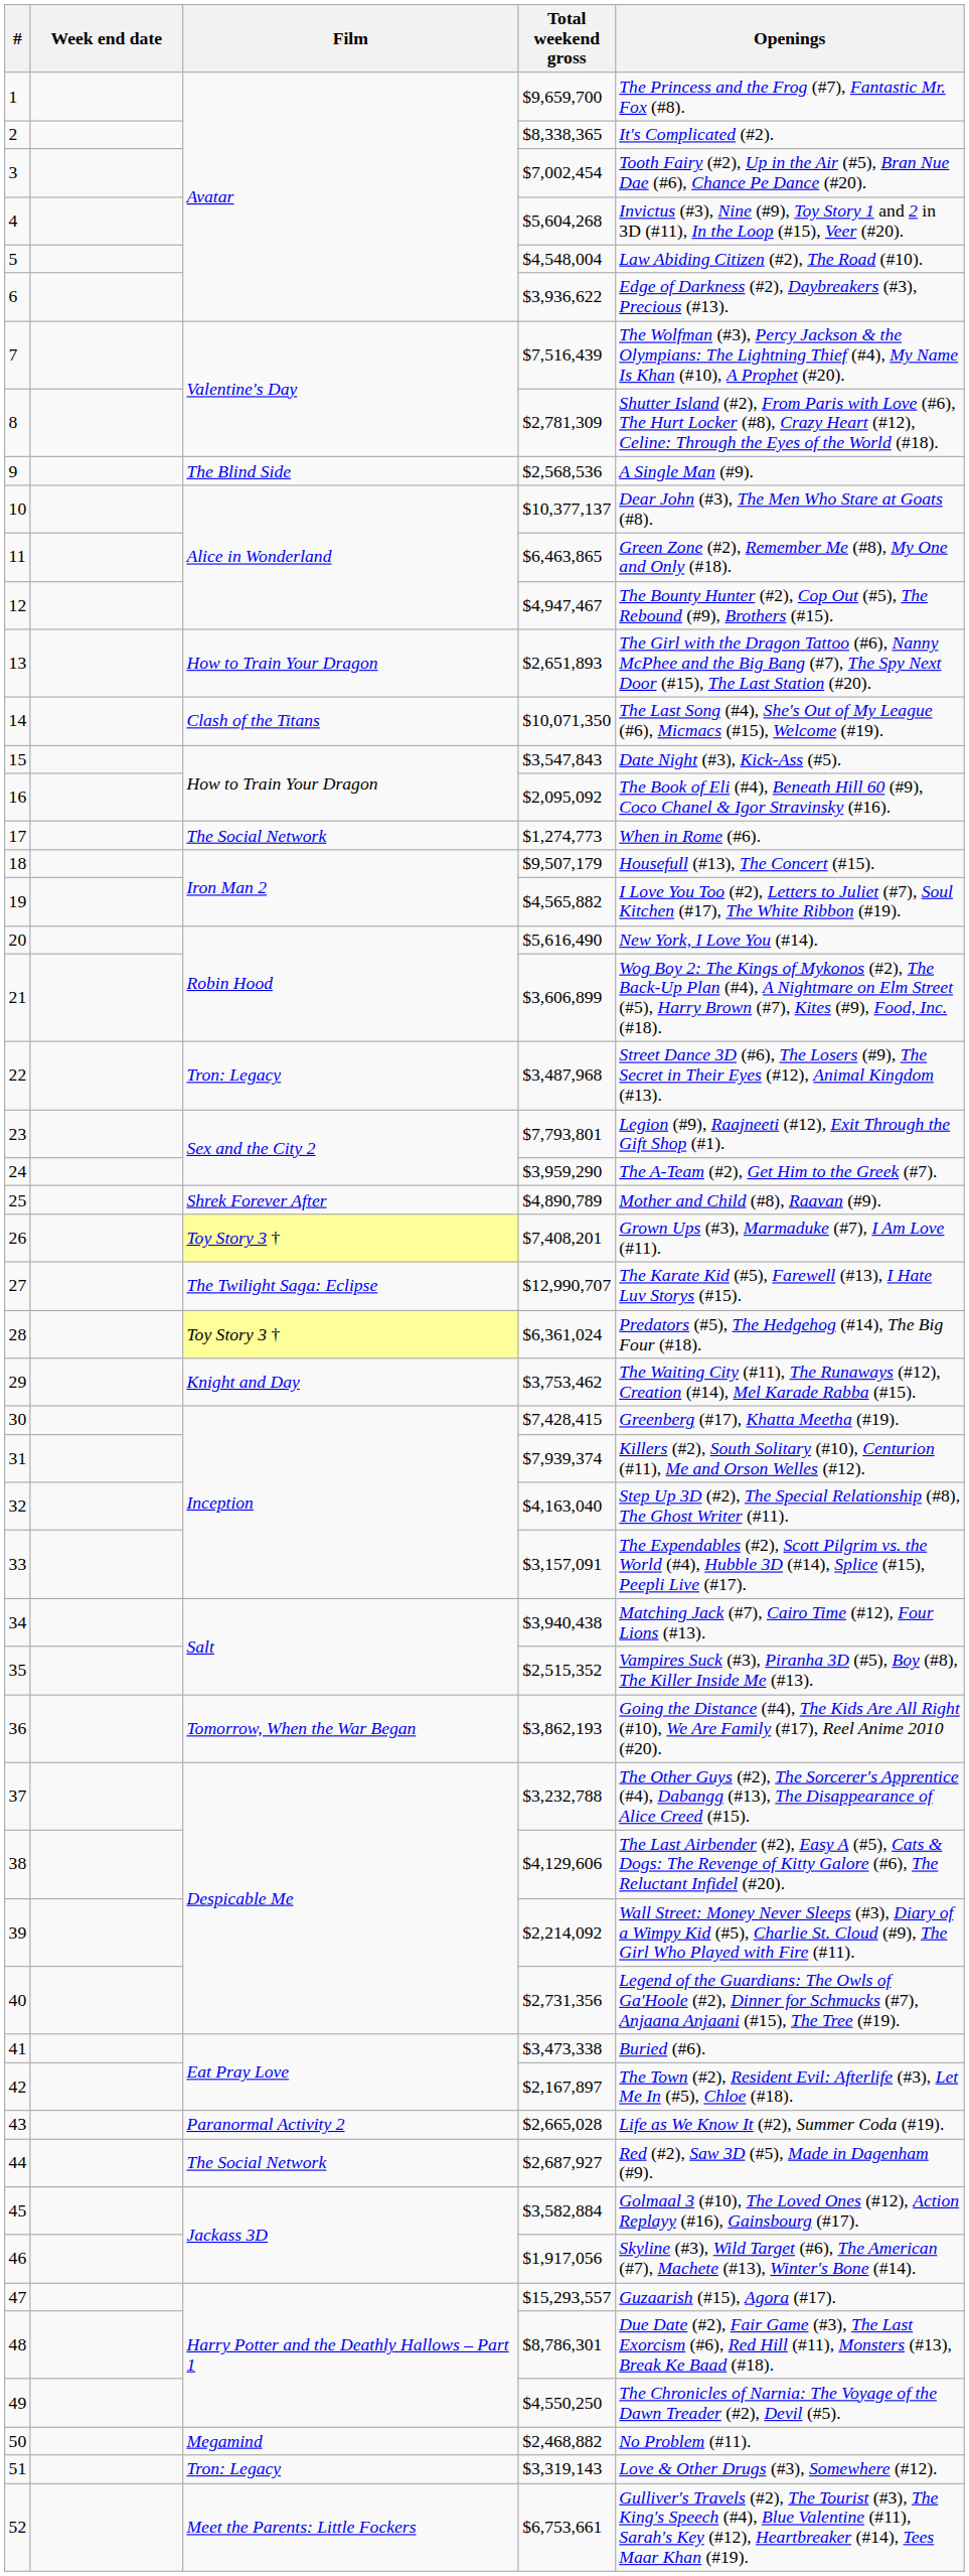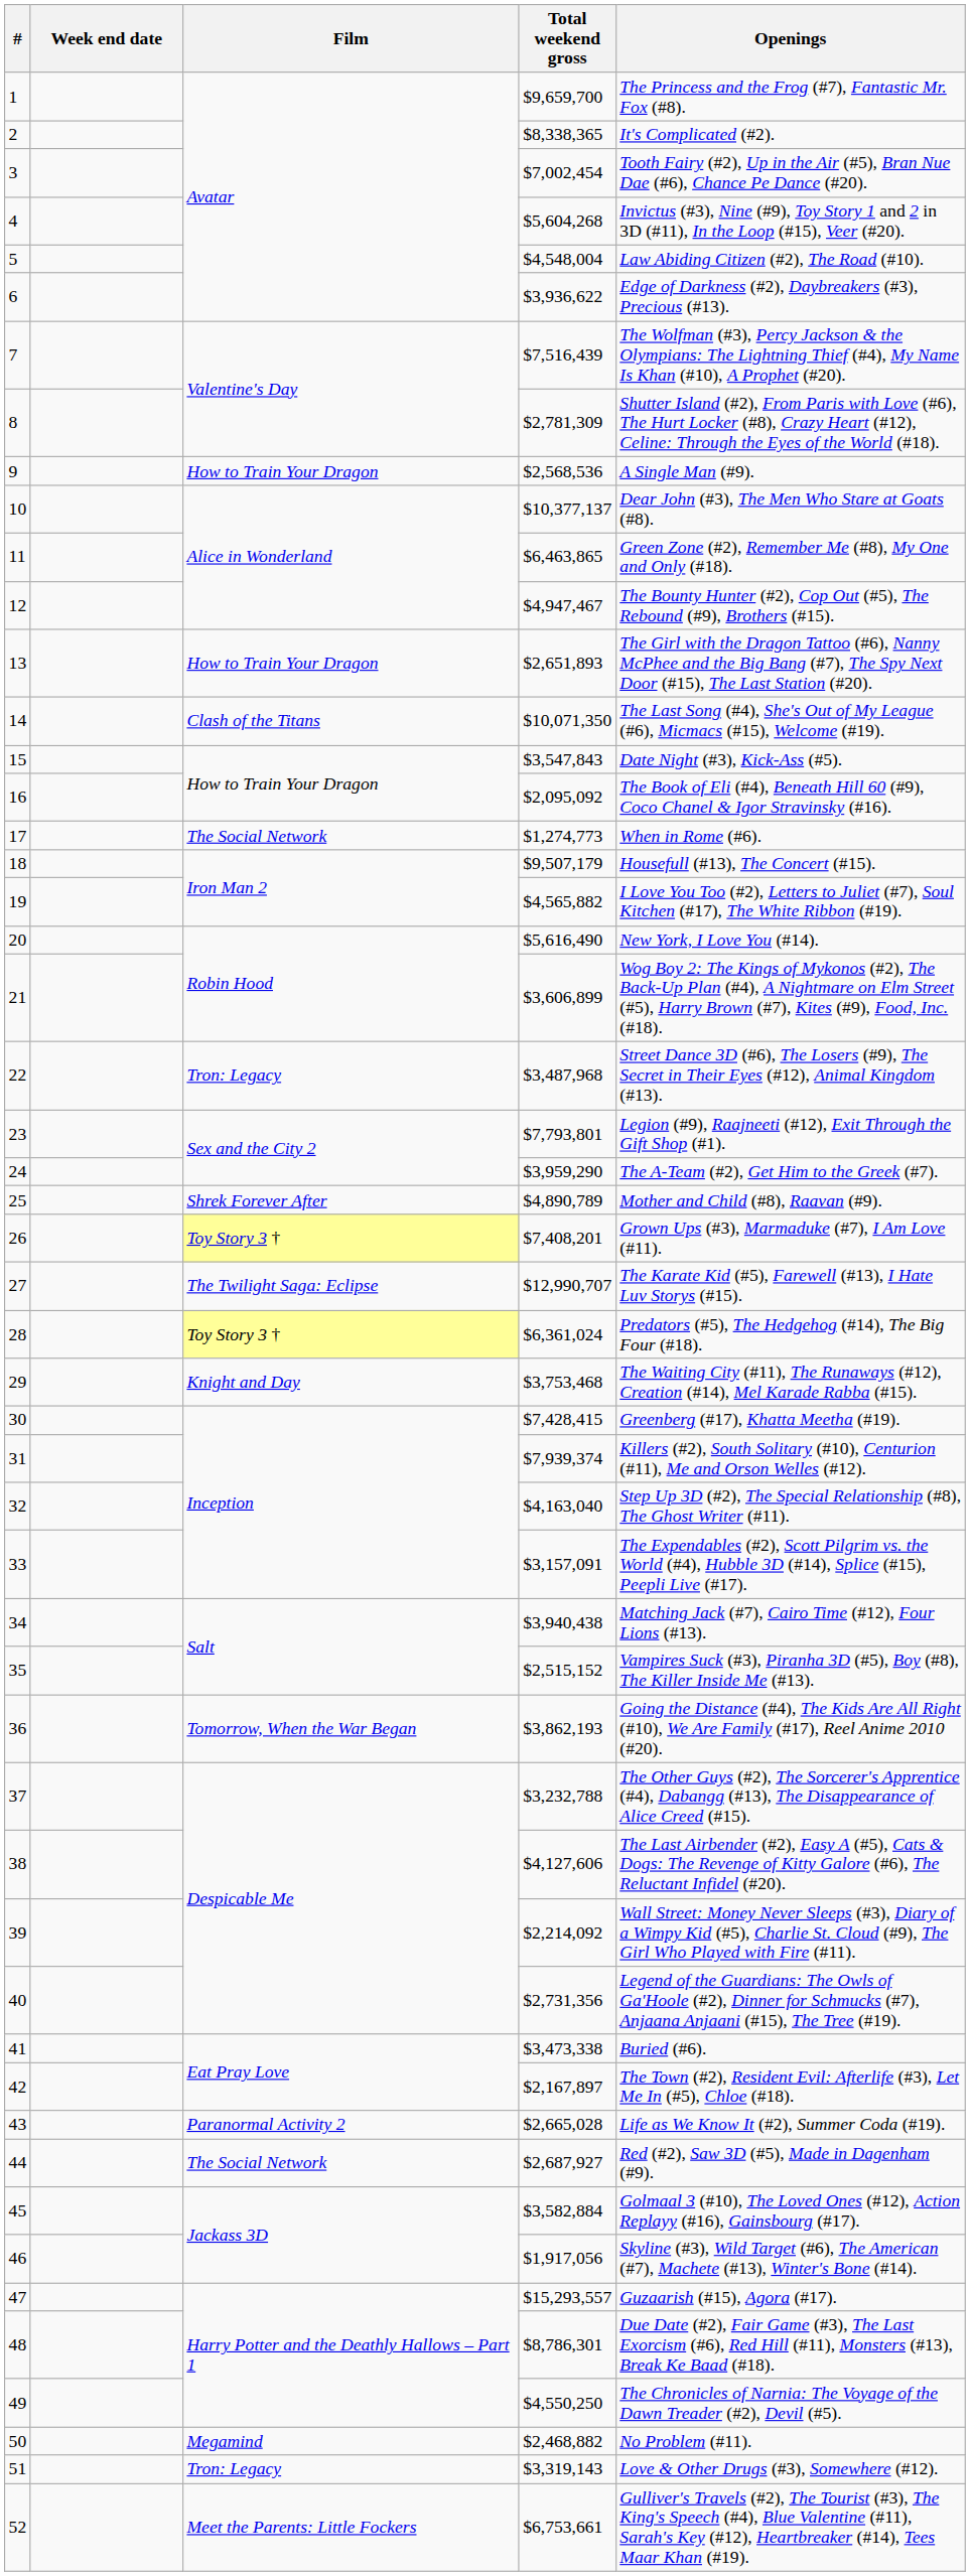 <table class="wikitable sortable">
 <tr>
 <th abbr="Week">#</th>
 <th abbr="Date" style="width:130px">Week end date</th>
 <th style="width:35%;">Film</th>
 <th abbr="Gross">Total<br>weekend<br>gross</th>
 <th>Openings</th>
 </tr>
 <tr>
 <td>1</td>
 <td></td>
 <td rowspan="6"><em><a href='#'>Avatar</a></em></td>
 <td>$9,659,700</td>
 <td><em><a href='#'>The Princess and the Frog</a></em> (#7), <em><a href='#'>Fantastic Mr. Fox</a></em> (#8).</td>
 </tr>
 <tr>
 <td>2</td>
 <td></td>
 <td>$8,338,365</td>
 <td><em><a href='#'>It's Complicated</a></em> (#2).</td>
 </tr>
 <tr>
 <td>3</td>
 <td></td>
 <td>$7,002,454</td>
 <td><em><a href='#'>Tooth Fairy</a></em> (#2), <em><a href='#'>Up in the Air</a></em> (#5), <em><a href='#'>Bran Nue Dae</a></em> (#6), <em><a href='#'>Chance Pe Dance</a></em> (#20).</td>
 </tr>
 <tr>
 <td>4</td>
 <td></td>
 <td>$5,604,268</td>
 <td><em><a href='#'>Invictus</a></em> (#3), <em><a href='#'>Nine</a></em> (#9), <em><a href='#'>Toy Story 1</a></em> and <em><a href='#'>2</a></em> in 3D (#11), <em><a href='#'>In the Loop</a></em> (#15), <em><a href='#'>Veer</a></em> (#20).</td>
 </tr>
 <tr>
 <td>5</td>
 <td></td>
 <td>$4,548,004</td>
 <td><em><a href='#'>Law Abiding Citizen</a></em> (#2), <em><a href='#'>The Road</a></em> (#10).</td>
 </tr>
 <tr>
 <td>6</td>
 <td></td>
 <td>$3,936,622</td>
 <td><em><a href='#'>Edge of Darkness</a></em> (#2), <em><a href='#'>Daybreakers</a></em> (#3), <em><a href='#'>Precious</a></em> (#13).</td>
 </tr>
 <tr>
 <td>7</td>
 <td></td>
 <td rowspan="2"><em><a href='#'>Valentine's Day</a></em></td>
 <td>$7,516,439</td>
 <td><em><a href='#'>The Wolfman</a></em> (#3), <em><a href='#'>Percy Jackson & the Olympians: The Lightning Thief</a></em> (#4), <em><a href='#'>My Name Is Khan</a></em> (#10), <em><a href='#'>A Prophet</a></em> (#20).</td>
 </tr>
 <tr>
 <td>8</td>
 <td></td>
 <td>$2,781,309</td>
 <td><em><a href='#'>Shutter Island</a></em> (#2), <em><a href='#'>From Paris with Love</a></em> (#6), <em><a href='#'>The Hurt Locker</a></em> (#8), <em><a href='#'>Crazy Heart</a></em> (#12), <em><a href='#'>Celine: Through the Eyes of the World</a></em> (#18).</td>
 </tr>
 <tr>
 <td>9</td>
 <td></td>
-<td><em><a href='#'>The Blind Side</a></em></td>
+<td><em><a href='#'>How to Train Your Dragon</a></em></td>
 <td>$2,568,536</td>
 <td><em><a href='#'>A Single Man</a></em> (#9).</td>
 </tr>
 <tr>
 <td>10</td>
 <td></td>
 <td rowspan="3"><em><a href='#'>Alice in Wonderland</a></em></td>
 <td>$10,377,137</td>
 <td><em><a href='#'>Dear John</a></em> (#3), <em><a href='#'>The Men Who Stare at Goats</a></em> (#8).</td>
 </tr>
 <tr>
 <td>11</td>
 <td></td>
 <td>$6,463,865</td>
 <td><em><a href='#'>Green Zone</a></em> (#2), <em><a href='#'>Remember Me</a></em> (#8), <em><a href='#'>My One and Only</a></em> (#18).</td>
 </tr>
 <tr>
 <td>12</td>
 <td></td>
 <td>$4,947,467</td>
 <td><em><a href='#'>The Bounty Hunter</a></em> (#2), <em><a href='#'>Cop Out</a></em> (#5), <em><a href='#'>The Rebound</a></em> (#9), <em><a href='#'>Brothers</a></em> (#15).</td>
 </tr>
 <tr>
 <td>13</td>
 <td></td>
 <td><em><a href='#'>How to Train Your Dragon</a></em></td>
 <td>$2,651,893</td>
 <td><em><a href='#'>The Girl with the Dragon Tattoo</a></em> (#6), <em><a href='#'>Nanny McPhee and the Big Bang</a></em> (#7), <em><a href='#'>The Spy Next Door</a></em> (#15), <em><a href='#'>The Last Station</a></em> (#20).</td>
 </tr>
 <tr>
 <td>14</td>
 <td></td>
 <td><em><a href='#'>Clash of the Titans</a></em></td>
 <td>$10,071,350</td>
 <td><em><a href='#'>The Last Song</a></em> (#4), <em><a href='#'>She's Out of My League</a></em> (#6), <em><a href='#'>Micmacs</a></em> (#15), <em><a href='#'>Welcome</a></em> (#19).</td>
 </tr>
 <tr>
 <td>15</td>
 <td></td>
 <td rowspan="2"><em>How to Train Your Dragon</em></td>
 <td>$3,547,843</td>
 <td><em><a href='#'>Date Night</a></em> (#3), <em><a href='#'>Kick-Ass</a></em> (#5).</td>
 </tr>
 <tr>
 <td>16</td>
 <td></td>
 <td>$2,095,092</td>
 <td><em><a href='#'>The Book of Eli</a></em> (#4), <em><a href='#'>Beneath Hill 60</a></em> (#9), <em><a href='#'>Coco Chanel & Igor Stravinsky</a></em> (#16).</td>
 </tr>
 <tr>
 <td>17</td>
 <td></td>
 <td><em><a href='#'>The Social Network</a></em></td>
 <td>$1,274,773</td>
 <td><em><a href='#'>When in Rome</a></em> (#6).</td>
 </tr>
 <tr>
 <td>18</td>
 <td></td>
 <td rowspan="2"><em><a href='#'>Iron Man 2</a></em></td>
 <td>$9,507,179</td>
 <td><em><a href='#'>Housefull</a></em> (#13), <em><a href='#'>The Concert</a></em> (#15).</td>
 </tr>
 <tr>
 <td>19</td>
 <td></td>
 <td>$4,565,882</td>
 <td><em><a href='#'>I Love You Too</a></em> (#2), <em><a href='#'>Letters to Juliet</a></em> (#7), <em><a href='#'>Soul Kitchen</a></em> (#17), <em><a href='#'>The White Ribbon</a></em> (#19).</td>
 </tr>
 <tr>
 <td>20</td>
 <td></td>
 <td rowspan="2"><em><a href='#'>Robin Hood</a></em></td>
 <td>$5,616,490</td>
 <td><em><a href='#'>New York, I Love You</a></em> (#14).</td>
 </tr>
 <tr>
 <td>21</td>
 <td></td>
 <td>$3,606,899</td>
 <td><em><a href='#'>Wog Boy 2: The Kings of Mykonos</a></em> (#2), <em><a href='#'>The Back-Up Plan</a></em> (#4), <em><a href='#'>A Nightmare on Elm Street</a></em> (#5), <em><a href='#'>Harry Brown</a></em> (#7), <em><a href='#'>Kites</a></em> (#9), <em><a href='#'>Food, Inc.</a></em> (#18).</td>
 </tr>
 <tr>
 <td>22</td>
 <td></td>
 <td><em><a href='#'>Tron: Legacy</a></em></td>
 <td>$3,487,968</td>
 <td><em><a href='#'>Street Dance 3D</a></em> (#6), <em><a href='#'>The Losers</a></em> (#9), <em><a href='#'>The Secret in Their Eyes</a></em> (#12), <em><a href='#'>Animal Kingdom</a></em> (#13).</td>
 </tr>
 <tr>
 <td>23</td>
 <td></td>
 <td rowspan="2"><em><a href='#'>Sex and the City 2</a></em></td>
 <td>$7,793,801</td>
 <td><em><a href='#'>Legion</a></em> (#9), <em><a href='#'>Raajneeti</a></em> (#12), <em><a href='#'>Exit Through the Gift Shop</a></em> (#1).</td>
 </tr>
 <tr>
 <td>24</td>
 <td></td>
 <td>$3,959,290</td>
 <td><em><a href='#'>The A-Team</a></em> (#2), <em><a href='#'>Get Him to the Greek</a></em> (#7).</td>
 </tr>
 <tr>
 <td>25</td>
 <td></td>
 <td><em><a href='#'>Shrek Forever After</a></em></td>
 <td>$4,890,789</td>
 <td><em><a href='#'>Mother and Child</a></em> (#8), <em><a href='#'>Raavan</a></em> (#9).</td>
 </tr>
 <tr>
 <td>26</td>
 <td></td>
 <td style="background-color:#FFFF99"><em><a href='#'>Toy Story 3</a></em> †</td>
 <td>$7,408,201</td>
 <td><em><a href='#'>Grown Ups</a></em> (#3), <em><a href='#'>Marmaduke</a></em> (#7), <em><a href='#'>I Am Love</a></em> (#11).</td>
 </tr>
 <tr>
 <td>27</td>
 <td></td>
 <td><em><a href='#'>The Twilight Saga: Eclipse</a></em></td>
 <td>$12,990,707</td>
 <td><em><a href='#'>The Karate Kid</a></em> (#5), <em><a href='#'>Farewell</a></em> (#13), <em><a href='#'>I Hate Luv Storys</a></em> (#15).</td>
 </tr>
 <tr>
 <td>28</td>
 <td></td>
 <td style="background-color:#FFFF99"><em>Toy Story 3</em> †</td>
 <td>$6,361,024</td>
 <td><em><a href='#'>Predators</a></em> (#5), <em><a href='#'>The Hedgehog</a></em> (#14), <em>The Big Four</em> (#18).</td>
 </tr>
 <tr>
 <td>29</td>
 <td></td>
 <td><em><a href='#'>Knight and Day</a></em></td>
-<td>$3,753,462</td>
+<td>$3,753,468</td>
 <td><em><a href='#'>The Waiting City</a></em> (#11), <em><a href='#'>The Runaways</a></em> (#12), <em><a href='#'>Creation</a></em> (#14), <em><a href='#'>Mel Karade Rabba</a></em> (#15).</td>
 </tr>
 <tr>
 <td>30</td>
 <td></td>
 <td rowspan="4"><em><a href='#'>Inception</a></em></td>
 <td>$7,428,415</td>
 <td><em><a href='#'>Greenberg</a></em> (#17), <em><a href='#'>Khatta Meetha</a></em> (#19).</td>
 </tr>
 <tr>
 <td>31</td>
 <td></td>
 <td>$7,939,374</td>
 <td><em><a href='#'>Killers</a></em> (#2), <em><a href='#'>South Solitary</a></em> (#10), <em><a href='#'>Centurion</a></em> (#11), <em><a href='#'>Me and Orson Welles</a></em> (#12).</td>
 </tr>
 <tr>
 <td>32</td>
 <td></td>
 <td>$4,163,040</td>
 <td><em><a href='#'>Step Up 3D</a></em> (#2), <em><a href='#'>The Special Relationship</a></em> (#8), <em><a href='#'>The Ghost Writer</a></em> (#11).</td>
 </tr>
 <tr>
 <td>33</td>
 <td></td>
 <td>$3,157,091</td>
 <td><em><a href='#'>The Expendables</a></em> (#2), <em><a href='#'>Scott Pilgrim vs. the World</a></em> (#4), <em><a href='#'>Hubble 3D</a></em> (#14), <em><a href='#'>Splice</a></em> (#15), <em><a href='#'>Peepli Live</a></em> (#17).</td>
 </tr>
 <tr>
 <td>34</td>
 <td></td>
 <td rowspan="2"><em><a href='#'>Salt</a></em></td>
 <td>$3,940,438</td>
 <td><em><a href='#'>Matching Jack</a></em> (#7), <em><a href='#'>Cairo Time</a></em> (#12), <em><a href='#'>Four Lions</a></em> (#13).</td>
 </tr>
 <tr>
 <td>35</td>
 <td></td>
-<td>$2,515,352</td>
+<td>$2,515,152</td>
 <td><em><a href='#'>Vampires Suck</a></em> (#3), <em><a href='#'>Piranha 3D</a></em> (#5), <em><a href='#'>Boy</a></em> (#8), <em><a href='#'>The Killer Inside Me</a></em> (#13).</td>
 </tr>
 <tr>
 <td>36</td>
 <td></td>
 <td><em><a href='#'>Tomorrow, When the War Began</a></em></td>
 <td>$3,862,193</td>
 <td><em><a href='#'>Going the Distance</a></em> (#4), <em><a href='#'>The Kids Are All Right</a></em> (#10), <em><a href='#'>We Are Family</a></em> (#17), <em>Reel Anime 2010</em> (#20).</td>
 </tr>
 <tr>
 <td>37</td>
 <td></td>
 <td rowspan="4"><em><a href='#'>Despicable Me</a></em></td>
 <td>$3,232,788</td>
 <td><em><a href='#'>The Other Guys</a></em> (#2), <em><a href='#'>The Sorcerer's Apprentice</a></em> (#4), <em><a href='#'>Dabangg</a></em> (#13), <em><a href='#'>The Disappearance of Alice Creed</a></em> (#15).</td>
 </tr>
 <tr>
 <td>38</td>
 <td></td>
-<td>$4,129,606</td>
+<td>$4,127,606</td>
 <td><em><a href='#'>The Last Airbender</a></em> (#2), <em><a href='#'>Easy A</a></em> (#5), <em><a href='#'>Cats & Dogs: The Revenge of Kitty Galore</a></em> (#6), <em><a href='#'>The Reluctant Infidel</a></em> (#20).</td>
 </tr>
 <tr>
 <td>39</td>
 <td></td>
 <td>$2,214,092</td>
 <td><em><a href='#'>Wall Street: Money Never Sleeps</a></em> (#3), <em><a href='#'>Diary of a Wimpy Kid</a></em> (#5), <em><a href='#'>Charlie St. Cloud</a></em> (#9), <em><a href='#'>The Girl Who Played with Fire</a></em> (#11).</td>
 </tr>
 <tr>
 <td>40</td>
 <td></td>
 <td>$2,731,356</td>
 <td><em><a href='#'>Legend of the Guardians: The Owls of Ga'Hoole</a></em> (#2), <em><a href='#'>Dinner for Schmucks</a></em> (#7), <em><a href='#'>Anjaana Anjaani</a></em> (#15), <em><a href='#'>The Tree</a></em> (#19).</td>
 </tr>
 <tr>
 <td>41</td>
 <td></td>
 <td rowspan="2"><em><a href='#'>Eat Pray Love</a></em></td>
 <td>$3,473,338</td>
 <td><em><a href='#'>Buried</a></em> (#6).</td>
 </tr>
 <tr>
 <td>42</td>
 <td></td>
 <td>$2,167,897</td>
 <td><em><a href='#'>The Town</a></em> (#2), <em><a href='#'>Resident Evil: Afterlife</a></em> (#3), <em><a href='#'>Let Me In</a></em> (#5), <em><a href='#'>Chloe</a></em> (#18).</td>
 </tr>
 <tr>
 <td>43</td>
 <td></td>
 <td><em><a href='#'>Paranormal Activity 2</a></em></td>
 <td>$2,665,028</td>
 <td><em><a href='#'>Life as We Know It</a></em> (#2), <em>Summer Coda</em> (#19).</td>
 </tr>
 <tr>
 <td>44</td>
 <td></td>
 <td><em><a href='#'>The Social Network</a></em></td>
 <td>$2,687,927</td>
 <td><em><a href='#'>Red</a></em> (#2), <em><a href='#'>Saw 3D</a></em> (#5), <em><a href='#'>Made in Dagenham</a></em> (#9).</td>
 </tr>
 <tr>
 <td>45</td>
 <td></td>
 <td rowspan="2"><em><a href='#'>Jackass 3D</a></em></td>
 <td>$3,582,884</td>
 <td><em><a href='#'>Golmaal 3</a></em> (#10), <em><a href='#'>The Loved Ones</a></em> (#12), <em><a href='#'>Action Replayy</a></em> (#16), <em><a href='#'>Gainsbourg</a></em> (#17).</td>
 </tr>
 <tr>
 <td>46</td>
 <td></td>
 <td>$1,917,056</td>
 <td><em><a href='#'>Skyline</a></em> (#3), <em><a href='#'>Wild Target</a></em> (#6), <em><a href='#'>The American</a></em> (#7), <em><a href='#'>Machete</a></em> (#13), <em><a href='#'>Winter's Bone</a></em> (#14).</td>
 </tr>
 <tr>
 <td>47</td>
 <td></td>
 <td rowspan="3"><em><a href='#'>Harry Potter and the Deathly Hallows – Part 1</a></em></td>
 <td>$15,293,557</td>
 <td><em><a href='#'>Guzaarish</a></em> (#15), <em><a href='#'>Agora</a></em> (#17).</td>
 </tr>
 <tr>
 <td>48</td>
 <td></td>
 <td>$8,786,301</td>
 <td><em><a href='#'>Due Date</a></em> (#2), <em><a href='#'>Fair Game</a></em> (#3), <em><a href='#'>The Last Exorcism</a></em> (#6), <em><a href='#'>Red Hill</a></em> (#11), <em><a href='#'>Monsters</a></em> (#13), <em><a href='#'>Break Ke Baad</a></em> (#18).</td>
 </tr>
 <tr>
 <td>49</td>
 <td></td>
 <td>$4,550,250</td>
 <td><em><a href='#'>The Chronicles of Narnia: The Voyage of the Dawn Treader</a></em> (#2), <em><a href='#'>Devil</a></em> (#5).</td>
 </tr>
 <tr>
 <td>50</td>
 <td></td>
 <td><em><a href='#'>Megamind</a></em></td>
 <td>$2,468,882</td>
 <td><em><a href='#'>No Problem</a></em> (#11).</td>
 </tr>
 <tr>
 <td>51</td>
 <td></td>
 <td><em><a href='#'>Tron: Legacy</a></em></td>
 <td>$3,319,143</td>
 <td><em><a href='#'>Love & Other Drugs</a></em> (#3), <em><a href='#'>Somewhere</a></em> (#12).</td>
 </tr>
 <tr>
 <td>52</td>
 <td></td>
 <td><em><a href='#'>Meet the Parents: Little Fockers</a></em></td>
 <td>$6,753,661</td>
 <td><em><a href='#'>Gulliver's Travels</a></em> (#2), <em><a href='#'>The Tourist</a></em> (#3), <em><a href='#'>The King's Speech</a></em> (#4), <em><a href='#'>Blue Valentine</a></em> (#11), <em><a href='#'>Sarah's Key</a></em> (#12), <em><a href='#'>Heartbreaker</a></em> (#14), <em><a href='#'>Tees Maar Khan</a></em> (#19).</td>
 </tr>
 </table>
